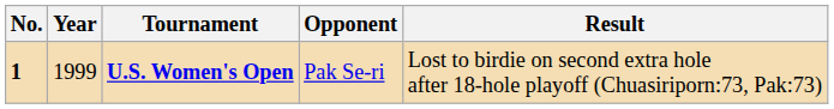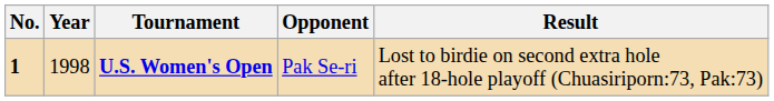 <table class="wikitable" style="font-size:95%;">
 <tr>
 <th>No.</th>
 <th>Year</th>
 <th>Tournament</th>
 <th>Opponent</th>
 <th>Result</th>
 </tr>
 <tr style="background:#F5DEB3;">
 <td><strong>1</strong></td>
-<td align=center>1999</td>
+<td align=center>1998</td>
 <td><strong><a href='#'>U.S. Women's Open</a></strong></td>
 <td> <a href='#'>Pak Se-ri</a></td>
 <td>Lost to birdie on second extra hole<br>after 18-hole playoff (Chuasiriporn:73, Pak:73)</td>
 </tr>
 </table>
